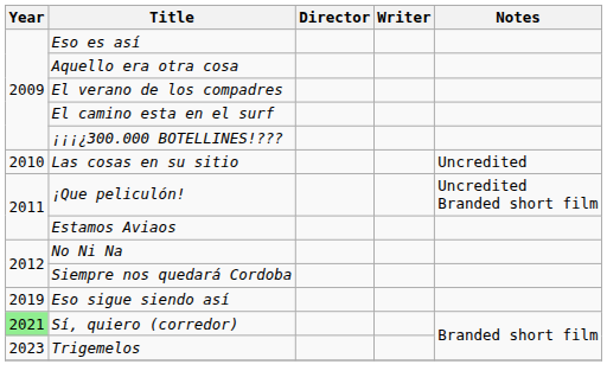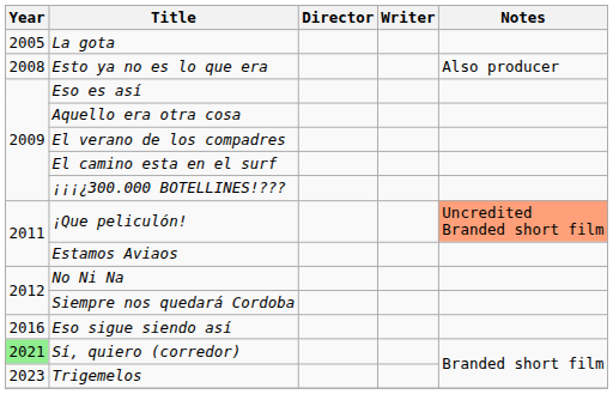 <table class="wikitable sortable">
 <tr>
 <th>Year</th>
 <th>Title</th>
 <th>Director</th>
 <th>Writer</th>
 <th>Notes</th>
+</tr>
+<tr>
+<td>2005</td>
+<td><em>La gota</em></td>
+<td></td>
+<td></td>
+<td></td>
+</tr>
+<tr>
+<td>2008</td>
+<td><em>Esto ya no es lo que era</em></td>
+<td></td>
+<td></td>
+<td>Also producer</td>
 </tr>
 <tr>
 <td rowspan=5>2009</td>
 <td><em>Eso es así</em></td>
 <td></td>
 <td></td>
 <td></td>
 </tr>
 <tr>
 <td><em>Aquello era otra cosa</em></td>
 <td></td>
 <td></td>
 <td></td>
 </tr>
 <tr>
 <td><em>El verano de los compadres</em></td>
 <td></td>
 <td></td>
 <td></td>
 </tr>
 <tr>
 <td><em>El camino esta en el surf</em></td>
 <td></td>
 <td></td>
 <td></td>
 </tr>
 <tr>
 <td><em>¡¡¡¿300.000 BOTELLINES!???</em></td>
 <td></td>
 <td></td>
 <td></td>
 </tr>
 <tr>
-<td>2010</td>
-<td><em>Las cosas en su sitio</em></td>
-<td></td>
-<td></td>
-<td>Uncredited</td>
-</tr>
-<tr>
 <td rowspan=2>2011</td>
 <td><em>¡Que peliculón!</em></td>
 <td></td>
 <td></td>
-<td>Uncredited<br>Branded short film</td>
+<td style="background: lightsalmon;">Uncredited<br>Branded short film</td>
 </tr>
 <tr>
 <td><em>Estamos Aviaos</em></td>
 <td></td>
 <td></td>
 <td></td>
 </tr>
 <tr>
 <td rowspan=2>2012</td>
 <td><em>No Ni Na</em></td>
 <td></td>
 <td></td>
 <td></td>
 </tr>
 <tr>
 <td><em>Siempre nos quedará Cordoba</em></td>
 <td></td>
 <td></td>
 <td></td>
 </tr>
 <tr>
-<td>2019</td>
+<td>2016</td>
 <td><em>Eso sigue siendo así</em></td>
 <td></td>
 <td></td>
 <td></td>
 </tr>
 <tr>
 <td style="background: lightgreen;">2021</td>
 <td><em>Sí, quiero (corredor)</em></td>
 <td></td>
 <td></td>
 <td rowspan=2>Branded short film</td>
 </tr>
 <tr>
 <td>2023</td>
 <td><em>Trigemelos</em></td>
 <td></td>
 <td></td>
 </tr>
 <tr>
 </tr>
 </table>
